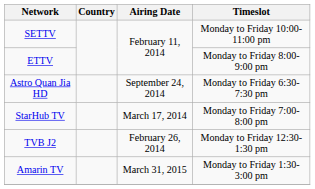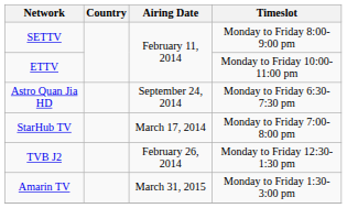 <table class="wikitable" style="text-align:center;width:55%;">
 <tr>
 <th>Network</th>
 <th>Country</th>
 <th>Airing Date</th>
 <th>Timeslot</th>
 </tr>
 <tr>
 <td><a href='#'>SETTV</a></td>
 <td rowspan=2></td>
 <td rowspan=2>February 11, 2014</td>
-<td>Monday to Friday 10:00-11:00 pm</td>
+<td>Monday to Friday 8:00-9:00 pm</td>
 </tr>
 <tr>
 <td><a href='#'>ETTV</a></td>
-<td>Monday to Friday 8:00-9:00 pm</td>
+<td>Monday to Friday 10:00-11:00 pm</td>
 </tr>
 <tr>
 <td><a href='#'>Astro Quan Jia HD</a></td>
 <td></td>
 <td>September 24, 2014</td>
 <td>Monday to Friday 6:30-7:30 pm</td>
 </tr>
 <tr>
 <td><a href='#'>StarHub TV</a></td>
 <td></td>
 <td>March 17, 2014</td>
 <td>Monday to Friday 7:00-8:00 pm</td>
 </tr>
 <tr>
 <td><a href='#'>TVB J2</a></td>
 <td></td>
 <td>February 26, 2014</td>
 <td>Monday to Friday 12:30-1:30 pm</td>
 </tr>
 <tr>
 <td><a href='#'>Amarin TV</a></td>
 <td></td>
 <td>March 31, 2015</td>
 <td>Monday to Friday 1:30-3:00 pm</td>
 </tr>
 <tr>
 </tr>
 </table>
